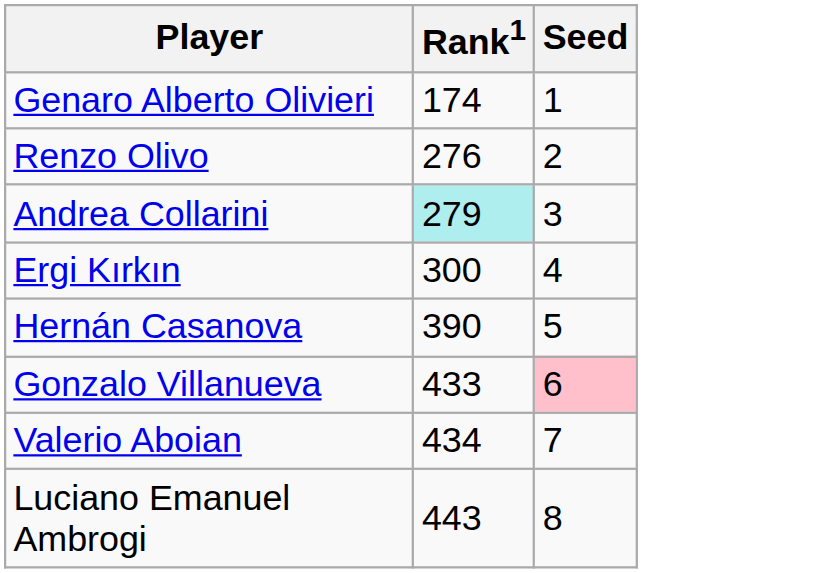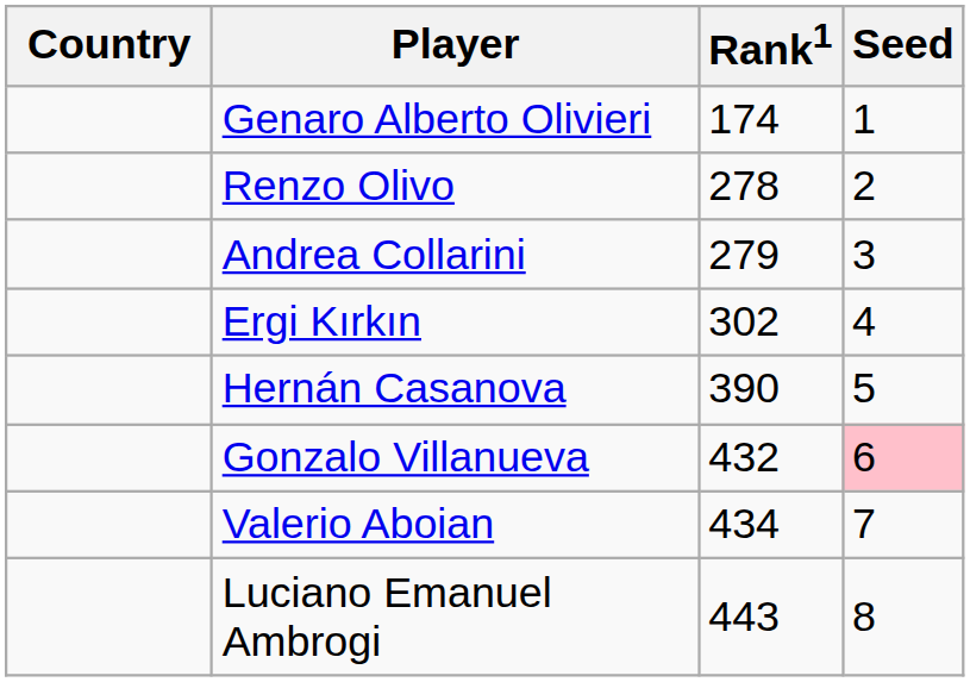 <table class="sortable wikitable">
 <tr>
+<th width="70">Country</th>
 <th width="175">Player</th>
 <th>Rank<sup>1</sup></th>
 <th>Seed</th>
 </tr>
 <tr>
+<td></td>
 <td><a href='#'>Genaro Alberto Olivieri</a></td>
 <td>174</td>
 <td>1</td>
 </tr>
 <tr>
+<td></td>
 <td><a href='#'>Renzo Olivo</a></td>
-<td>276</td>
+<td>278</td>
 <td>2</td>
 </tr>
 <tr>
+<td></td>
 <td><a href='#'>Andrea Collarini</a></td>
-<td style="background: paleturquoise;">279</td>
+<td>279</td>
 <td>3</td>
 </tr>
 <tr>
+<td></td>
 <td><a href='#'>Ergi Kırkın</a></td>
-<td>300</td>
+<td>302</td>
 <td>4</td>
 </tr>
 <tr>
+<td></td>
 <td><a href='#'>Hernán Casanova</a></td>
 <td>390</td>
 <td>5</td>
 </tr>
 <tr>
+<td></td>
 <td><a href='#'>Gonzalo Villanueva</a></td>
-<td>433</td>
+<td>432</td>
 <td style="background: pink;">6</td>
 </tr>
 <tr>
+<td></td>
 <td><a href='#'>Valerio Aboian</a></td>
 <td>434</td>
 <td>7</td>
 </tr>
 <tr>
+<td></td>
 <td>Luciano Emanuel Ambrogi</td>
 <td>443</td>
 <td>8</td>
 </tr>
 </table>
